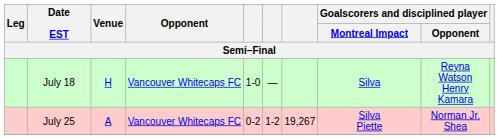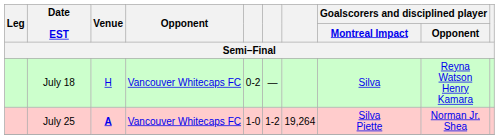 <table class="wikitable" Style="text-align: center;font-size:85%">
 <tr>
 <th rowspan="2">Leg</th>
 <th rowspan="2" style="width:80px">Date<br><br><a href='#'>EST</a></th>
 <th rowspan="2">Venue</th>
 <th rowspan="2">Opponent</th>
 <th rowspan="2"><br></th>
 <th rowspan="2"><br></th>
 <th rowspan="2"></th>
 <th colspan="2">Goalscorers and disciplined player</th>
 <th rowspan="2"></th>
 </tr>
 <tr>
 <th><a href='#'>Montreal Impact</a></th>
 <th>Opponent</th>
 </tr>
 <tr>
 <th colspan="12">Semi–Final</th>
 </tr>
 <tr style="background:#cfc">
 <td></td>
 <td>July 18</td>
 <td><a href='#'>H</a></td>
 <td><a href='#'>Vancouver Whitecaps FC</a></td>
-<td>1-0</td>
+<td>0-2</td>
 <td>—</td>
 <td></td>
 <td><a href='#'>Silva</a> </td>
 <td><a href='#'>Reyna</a> <br><a href='#'>Watson</a>  <br><a href='#'>Henry</a>  <br><a href='#'>Kamara</a>  </td>
 <td></td>
 </tr>
 <tr style="background:#fcc">
 <td></td>
 <td>July 25</td>
-<td><a href='#'>A</a></td>
+<td><strong><a href='#'>A</a></strong></td>
 <td><a href='#'>Vancouver Whitecaps FC</a></td>
-<td>0-2</td>
+<td>1-0</td>
 <td>1-2</td>
-<td>19,267</td>
+<td>19,264</td>
 <td><a href='#'>Silva</a> <br><a href='#'>Piette</a>  </td>
 <td><a href='#'>Norman Jr.</a> <br><a href='#'>Shea</a>  </td>
 <td></td>
 </tr>
 <tr>
 </tr>
 </table>
